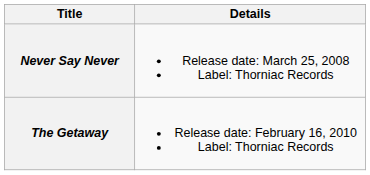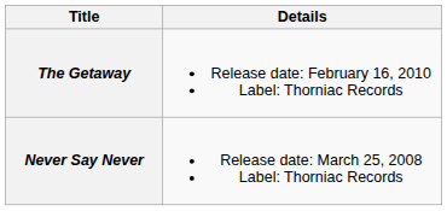 <table class="wikitable plainrowheaders" style="text-align:center;">
 <tr>
 <th style="width:10em;">Title</th>
 <th style="width:18em;">Details</th>
 </tr>
 <tr>
+<th scope="row"><em>The Getaway</em></th>
+<td><br><ul><li>Release date: February 16, 2010</li><li>Label: Thorniac Records</li></ul></td>
+</tr>
+<tr>
 <th scope="row"><em>Never Say Never</em></th>
 <td><br><ul><li>Release date: March 25, 2008</li><li>Label: Thorniac Records</li></ul></td>
 </tr>
-<tr>
-<th scope="row"><em>The Getaway</em></th>
-<td><br><ul><li>Release date: February 16, 2010</li><li>Label: Thorniac Records</li></ul></td>
-</tr>
 </table>
